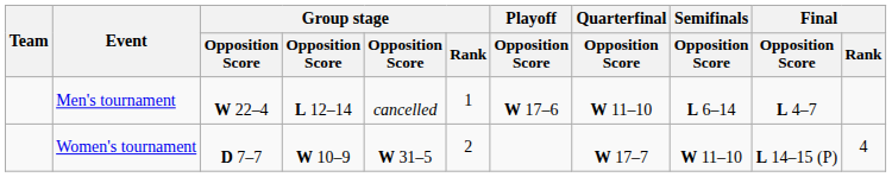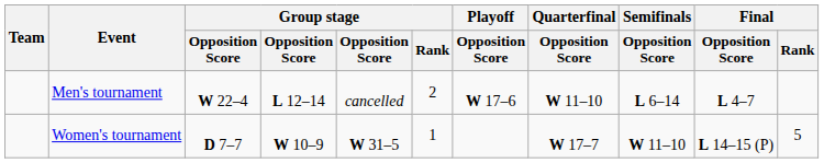 <table class=wikitable style=font-size:90%>
 <tr>
 <th rowspan=2>Team</th>
 <th rowspan=2>Event</th>
 <th colspan=4>Group stage</th>
 <th>Playoff</th>
 <th>Quarterfinal</th>
 <th>Semifinals</th>
 <th colspan=2>Final</th>
 </tr>
 <tr style=font-size:95%>
 <th>Opposition<br>Score</th>
 <th>Opposition<br>Score</th>
 <th>Opposition<br>Score</th>
 <th>Rank</th>
 <th>Opposition<br>Score</th>
 <th>Opposition<br>Score</th>
 <th>Opposition<br>Score</th>
 <th>Opposition<br>Score</th>
 <th>Rank</th>
 </tr>
 <tr align=center>
 <td align=left><strong></strong></td>
 <td align=left><a href='#'>Men's tournament</a></td>
 <td><br><strong>W</strong> 22–4</td>
 <td><br><strong>L</strong> 12–14</td>
 <td><br><em>cancelled</em></td>
-<td>1</td>
+<td>2</td>
 <td><br><strong>W</strong> 17–6</td>
 <td><br><strong>W</strong> 11–10</td>
 <td><br><strong>L</strong> 6–14</td>
 <td><br><strong>L</strong> 4–7</td>
 <td></td>
 </tr>
 <tr align=center>
 <td align=left></td>
 <td align=left><a href='#'>Women's tournament</a></td>
 <td><br><strong>D</strong> 7–7</td>
 <td><br><strong>W</strong> 10–9</td>
 <td><br><strong>W</strong> 31–5</td>
-<td>2</td>
+<td>1</td>
 <td></td>
 <td><br><strong>W</strong> 17–7</td>
 <td><br><strong>W</strong> 11–10</td>
 <td><br><strong>L</strong> 14–15 (P)</td>
-<td>4</td>
+<td>5</td>
 </tr>
 </table>
